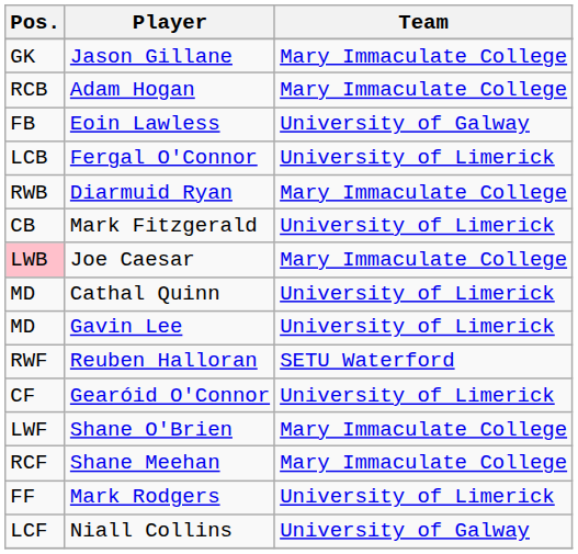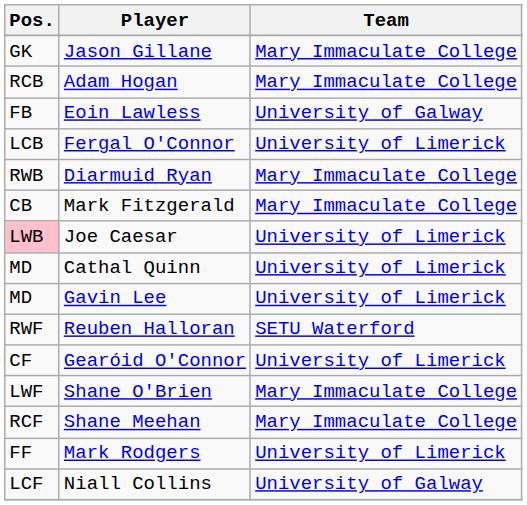 <table class="wikitable">
 <tr>
 <th>Pos.</th>
 <th>Player</th>
 <th>Team</th>
 </tr>
 <tr>
 </tr>
 <tr>
 <td>GK</td>
 <td><a href='#'>Jason Gillane</a></td>
 <td><a href='#'>Mary Immaculate College</a></td>
 </tr>
 <tr>
 <td>RCB</td>
 <td><a href='#'>Adam Hogan</a></td>
 <td><a href='#'>Mary Immaculate College</a></td>
 </tr>
 <tr>
 <td>FB</td>
 <td><a href='#'>Eoin Lawless</a></td>
 <td><a href='#'>University of Galway</a></td>
 </tr>
 <tr>
 <td>LCB</td>
 <td><a href='#'>Fergal O'Connor</a></td>
 <td><a href='#'>University of Limerick</a></td>
 </tr>
 <tr>
 <td>RWB</td>
 <td><a href='#'>Diarmuid Ryan</a></td>
 <td><a href='#'>Mary Immaculate College</a></td>
 </tr>
 <tr>
 <td>CB</td>
 <td>Mark Fitzgerald</td>
-<td><a href='#'>University of Limerick</a></td>
+<td><a href='#'>Mary Immaculate College</a></td>
 </tr>
 <tr>
 <td style="background: pink;">LWB</td>
 <td>Joe Caesar</td>
-<td><a href='#'>Mary Immaculate College</a></td>
+<td><a href='#'>University of Limerick</a></td>
 </tr>
 <tr>
 <td>MD</td>
 <td>Cathal Quinn</td>
 <td><a href='#'>University of Limerick</a></td>
 </tr>
 <tr>
 <td>MD</td>
 <td><a href='#'>Gavin Lee</a></td>
 <td><a href='#'>University of Limerick</a></td>
 </tr>
 <tr>
 <td>RWF</td>
 <td><a href='#'>Reuben Halloran</a></td>
 <td><a href='#'>SETU Waterford</a></td>
 </tr>
 <tr>
 <td>CF</td>
 <td><a href='#'>Gearóid O'Connor</a></td>
 <td><a href='#'>University of Limerick</a></td>
 </tr>
 <tr>
 <td>LWF</td>
 <td><a href='#'>Shane O'Brien</a></td>
 <td><a href='#'>Mary Immaculate College</a></td>
 </tr>
 <tr>
 <td>RCF</td>
 <td><a href='#'>Shane Meehan</a></td>
 <td><a href='#'>Mary Immaculate College</a></td>
 </tr>
 <tr>
 <td>FF</td>
 <td><a href='#'>Mark Rodgers</a></td>
 <td><a href='#'>University of Limerick</a></td>
 </tr>
 <tr>
 <td>LCF</td>
 <td>Niall Collins</td>
 <td><a href='#'>University of Galway</a></td>
 </tr>
 <tr>
 </tr>
 </table>
